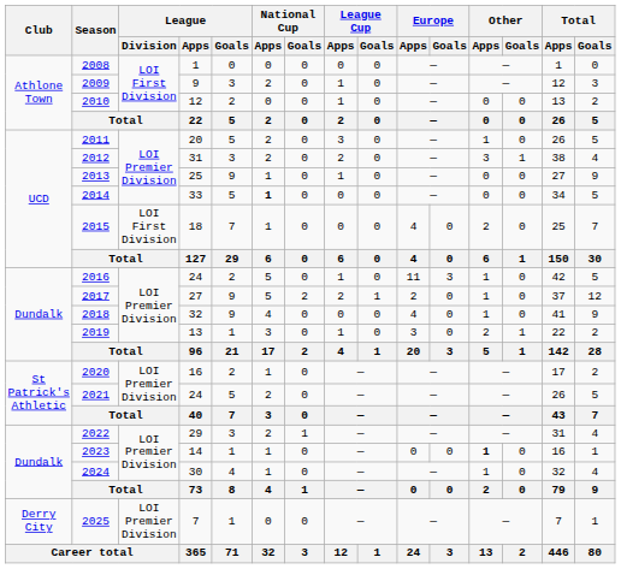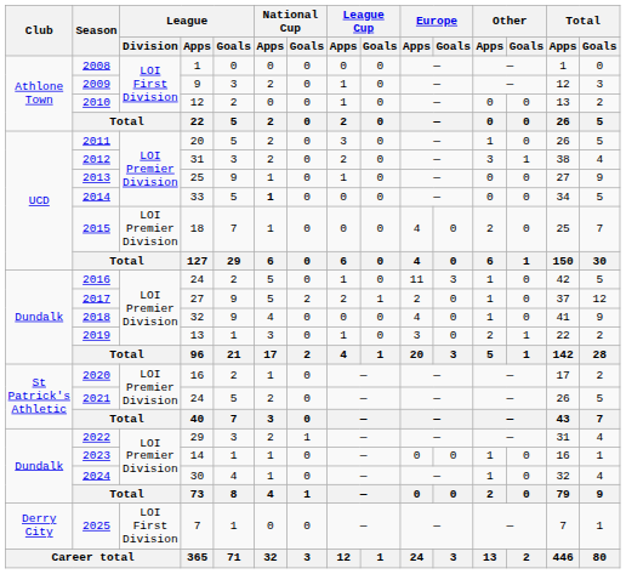 <table class="wikitable" style="text-align:center">
 <tr>
 <th rowspan="2">Club</th>
 <th rowspan="2">Season</th>
 <th colspan="3">League</th>
 <th colspan="2">National Cup</th>
 <th colspan="2"><a href='#'>League Cup</a></th>
 <th colspan="2"><a href='#'>Europe</a></th>
 <th colspan="2">Other</th>
 <th colspan="2">Total</th>
 </tr>
 <tr>
 <th>Division</th>
 <th>Apps</th>
 <th>Goals</th>
 <th>Apps</th>
 <th>Goals</th>
 <th>Apps</th>
 <th>Goals</th>
 <th>Apps</th>
 <th>Goals</th>
 <th>Apps</th>
 <th>Goals</th>
 <th>Apps</th>
 <th>Goals</th>
 </tr>
 <tr>
 <td rowspan="4"><a href='#'>Athlone Town</a></td>
 <td><a href='#'>2008</a></td>
 <td rowspan="3"><a href='#'>LOI First Division</a></td>
 <td>1</td>
 <td>0</td>
 <td>0</td>
 <td>0</td>
 <td>0</td>
 <td>0</td>
 <td colspan="2">—</td>
 <td colspan="2">—</td>
 <td>1</td>
 <td>0</td>
 </tr>
 <tr>
 <td><a href='#'>2009</a></td>
 <td>9</td>
 <td>3</td>
 <td>2</td>
 <td>0</td>
 <td>1</td>
 <td>0</td>
 <td colspan="2">—</td>
 <td colspan="2">—</td>
 <td>12</td>
 <td>3</td>
 </tr>
 <tr>
 <td><a href='#'>2010</a></td>
 <td>12</td>
 <td>2</td>
 <td>0</td>
 <td>0</td>
 <td>1</td>
 <td>0</td>
 <td colspan="2">—</td>
 <td>0</td>
 <td>0</td>
 <td>13</td>
 <td>2</td>
 </tr>
 <tr>
 <th colspan="2">Total</th>
 <th>22</th>
 <th>5</th>
 <th>2</th>
 <th>0</th>
 <th>2</th>
 <th>0</th>
 <th colspan="2">—</th>
 <th>0</th>
 <th>0</th>
 <th>26</th>
 <th>5</th>
 </tr>
 <tr>
 <td rowspan="6"><a href='#'>UCD</a></td>
 <td><a href='#'>2011</a></td>
 <td rowspan="4"><a href='#'>LOI Premier Division</a></td>
 <td>20</td>
 <td>5</td>
 <td>2</td>
 <td>0</td>
 <td>3</td>
 <td>0</td>
 <td colspan="2">—</td>
 <td>1</td>
 <td>0</td>
 <td>26</td>
 <td>5</td>
 </tr>
 <tr>
 <td><a href='#'>2012</a></td>
 <td>31</td>
 <td>3</td>
 <td>2</td>
 <td>0</td>
 <td>2</td>
 <td>0</td>
 <td colspan="2">—</td>
 <td>3</td>
 <td>1</td>
 <td>38</td>
 <td>4</td>
 </tr>
 <tr>
 <td><a href='#'>2013</a></td>
 <td>25</td>
 <td>9</td>
 <td>1</td>
 <td>0</td>
 <td>1</td>
 <td>0</td>
 <td colspan="2">—</td>
 <td>0</td>
 <td>0</td>
 <td>27</td>
 <td>9</td>
 </tr>
 <tr>
 <td><a href='#'>2014</a></td>
 <td>33</td>
 <td>5</td>
 <td><strong>1</strong></td>
 <td>0</td>
 <td>0</td>
 <td>0</td>
 <td colspan="2">—</td>
 <td>0</td>
 <td>0</td>
 <td>34</td>
 <td>5</td>
 </tr>
 <tr>
 <td><a href='#'>2015</a></td>
-<td>LOI First Division</td>
+<td>LOI Premier Division</td>
 <td>18</td>
 <td>7</td>
 <td>1</td>
 <td>0</td>
 <td>0</td>
 <td>0</td>
 <td>4</td>
 <td>0</td>
 <td>2</td>
 <td>0</td>
 <td>25</td>
 <td>7</td>
 </tr>
 <tr>
 <th colspan="2">Total</th>
 <th>127</th>
 <th>29</th>
 <th>6</th>
 <th>0</th>
 <th>6</th>
 <th>0</th>
 <th>4</th>
 <th>0</th>
 <th>6</th>
 <th>1</th>
 <th>150</th>
 <th>30</th>
 </tr>
 <tr>
 <td rowspan="5"><a href='#'>Dundalk</a></td>
 <td><a href='#'>2016</a></td>
 <td rowspan="4">LOI Premier Division</td>
 <td>24</td>
 <td>2</td>
 <td>5</td>
 <td>0</td>
 <td>1</td>
 <td>0</td>
 <td>11</td>
 <td>3</td>
 <td>1</td>
 <td>0</td>
 <td>42</td>
 <td>5</td>
 </tr>
 <tr>
 <td><a href='#'>2017</a></td>
 <td>27</td>
 <td>9</td>
 <td>5</td>
 <td>2</td>
 <td>2</td>
 <td>1</td>
 <td>2</td>
 <td>0</td>
 <td>1</td>
 <td>0</td>
 <td>37</td>
 <td>12</td>
 </tr>
 <tr>
 <td><a href='#'>2018</a></td>
 <td>32</td>
 <td>9</td>
 <td>4</td>
 <td>0</td>
 <td>0</td>
 <td>0</td>
 <td>4</td>
 <td>0</td>
 <td>1</td>
 <td>0</td>
 <td>41</td>
 <td>9</td>
 </tr>
 <tr>
 <td><a href='#'>2019</a></td>
 <td>13</td>
 <td>1</td>
 <td>3</td>
 <td>0</td>
 <td>1</td>
 <td>0</td>
 <td>3</td>
 <td>0</td>
 <td>2</td>
 <td>1</td>
 <td>22</td>
 <td>2</td>
 </tr>
 <tr>
 <th colspan="2">Total</th>
 <th>96</th>
 <th>21</th>
 <th>17</th>
 <th>2</th>
 <th>4</th>
 <th>1</th>
 <th>20</th>
 <th>3</th>
 <th>5</th>
 <th>1</th>
 <th>142</th>
 <th>28</th>
 </tr>
 <tr>
 <td rowspan="3"><a href='#'>St Patrick's Athletic</a></td>
 <td><a href='#'>2020</a></td>
 <td rowspan="2">LOI Premier Division</td>
 <td>16</td>
 <td>2</td>
 <td>1</td>
 <td>0</td>
 <td colspan="2">—</td>
 <td colspan="2">—</td>
 <td colspan="2">—</td>
 <td>17</td>
 <td>2</td>
 </tr>
 <tr>
 <td><a href='#'>2021</a></td>
 <td>24</td>
 <td>5</td>
 <td>2</td>
 <td>0</td>
 <td colspan="2">—</td>
 <td colspan="2">—</td>
 <td colspan="2">—</td>
 <td>26</td>
 <td>5</td>
 </tr>
 <tr>
 <th colspan="2">Total</th>
 <th>40</th>
 <th>7</th>
 <th>3</th>
 <th>0</th>
 <th colspan="2">—</th>
 <th colspan="2">—</th>
 <th colspan="2">—</th>
 <th>43</th>
 <th>7</th>
 </tr>
 <tr>
 <td rowspan="4"><a href='#'>Dundalk</a></td>
 <td><a href='#'>2022</a></td>
 <td rowspan="3">LOI Premier Division</td>
 <td>29</td>
 <td>3</td>
 <td>2</td>
 <td>1</td>
 <td colspan="2">—</td>
 <td colspan="2">—</td>
 <td colspan="2">—</td>
 <td>31</td>
 <td>4</td>
 </tr>
 <tr>
 <td><a href='#'>2023</a></td>
 <td>14</td>
 <td>1</td>
 <td>1</td>
 <td>0</td>
 <td colspan="2">—</td>
 <td>0</td>
 <td>0</td>
-<td><strong>1</strong></td>
+<td>1</td>
 <td>0</td>
 <td>16</td>
 <td>1</td>
 </tr>
 <tr>
 <td><a href='#'>2024</a></td>
 <td>30</td>
 <td>4</td>
 <td>1</td>
 <td>0</td>
 <td colspan="2">—</td>
 <td colspan="2">—</td>
 <td>1</td>
 <td>0</td>
 <td>32</td>
 <td>4</td>
 </tr>
 <tr>
 <th colspan="2">Total</th>
 <th>73</th>
 <th>8</th>
 <th>4</th>
 <th>1</th>
 <th colspan="2">—</th>
 <th>0</th>
 <th>0</th>
 <th>2</th>
 <th>0</th>
 <th>79</th>
 <th>9</th>
 </tr>
 <tr>
 <td><a href='#'>Derry City</a></td>
 <td><a href='#'>2025</a></td>
-<td>LOI Premier Division</td>
+<td>LOI First Division</td>
 <td>7</td>
 <td>1</td>
 <td>0</td>
 <td>0</td>
 <td colspan="2">—</td>
 <td colspan="2">—</td>
 <td colspan="2">—</td>
 <td>7</td>
 <td>1</td>
 </tr>
 <tr>
 <th colspan="3">Career total</th>
 <th>365</th>
 <th>71</th>
 <th>32</th>
 <th>3</th>
 <th>12</th>
 <th>1</th>
 <th>24</th>
 <th>3</th>
 <th>13</th>
 <th>2</th>
 <th>446</th>
 <th>80</th>
 </tr>
 </table>
